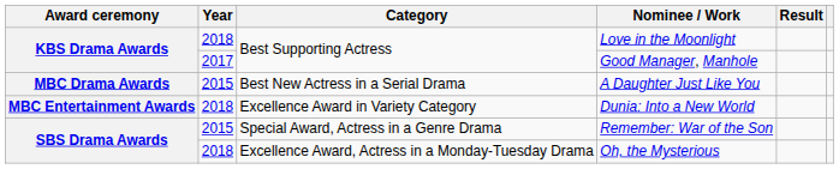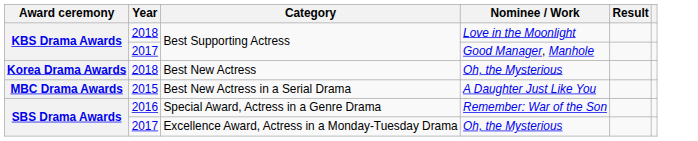 <table class="wikitable plainrowheaders sortable">
 <tr>
 <th scope="col">Award ceremony</th>
 <th scope="col">Year</th>
 <th scope="col">Category </th>
 <th scope="col">Nominee / Work</th>
 <th scope="col">Result</th>
 <th scope="col" class="unsortable"></th>
 </tr>
 <tr>
 <th scope="row" rowspan="2"><a href='#'>KBS Drama Awards</a></th>
 <td style="text-align:center"><a href='#'>2018</a></td>
 <td rowspan="2">Best Supporting Actress</td>
 <td><em><a href='#'>Love in the Moonlight</a></em></td>
 <td></td>
 <td style="text-align:center"></td>
 </tr>
 <tr>
 <td style="text-align:center"><a href='#'>2017</a></td>
 <td><em><a href='#'>Good Manager</a></em>, <em><a href='#'>Manhole</a></em></td>
 <td></td>
 <td style="text-align:center"></td>
 </tr>
 <tr>
+<th scope="row"><a href='#'>Korea Drama Awards</a></th>
+<td style="text-align:center"><a href='#'>2018</a></td>
+<td>Best New Actress</td>
+<td><em><a href='#'>Oh, the Mysterious</a></em></td>
+<td></td>
+<td style="text-align:center"></td>
+</tr>
+<tr>
 <th scope="row"><a href='#'>MBC Drama Awards</a></th>
 <td style="text-align:center"><a href='#'>2015</a></td>
 <td>Best New Actress in a Serial Drama</td>
 <td><em><a href='#'>A Daughter Just Like You</a></em></td>
 <td></td>
 <td style="text-align:center"></td>
 </tr>
 <tr>
-<th scope="row"><a href='#'>MBC Entertainment Awards</a></th>
-<td style="text-align:center"><a href='#'>2018</a></td>
-<td>Excellence Award in Variety Category</td>
-<td><em><a href='#'>Dunia: Into a New World</a></em></td>
-<td></td>
-<td style="text-align:center"></td>
-</tr>
-<tr>
 <th scope="row" rowspan="2"><a href='#'>SBS Drama Awards</a></th>
-<td style="text-align:center"><a href='#'>2015</a></td>
+<td style="text-align:center"><a href='#'>2016</a></td>
 <td>Special Award, Actress in a Genre Drama</td>
 <td><em><a href='#'>Remember: War of the Son</a></em></td>
 <td></td>
 <td style="text-align:center"></td>
 </tr>
 <tr>
-<td style="text-align:center"><a href='#'>2018</a></td>
+<td style="text-align:center"><a href='#'>2017</a></td>
 <td>Excellence Award, Actress in a Monday-Tuesday Drama</td>
 <td><em><a href='#'>Oh, the Mysterious</a></em></td>
 <td></td>
 <td style="text-align:center"></td>
 </tr>
 </table>
